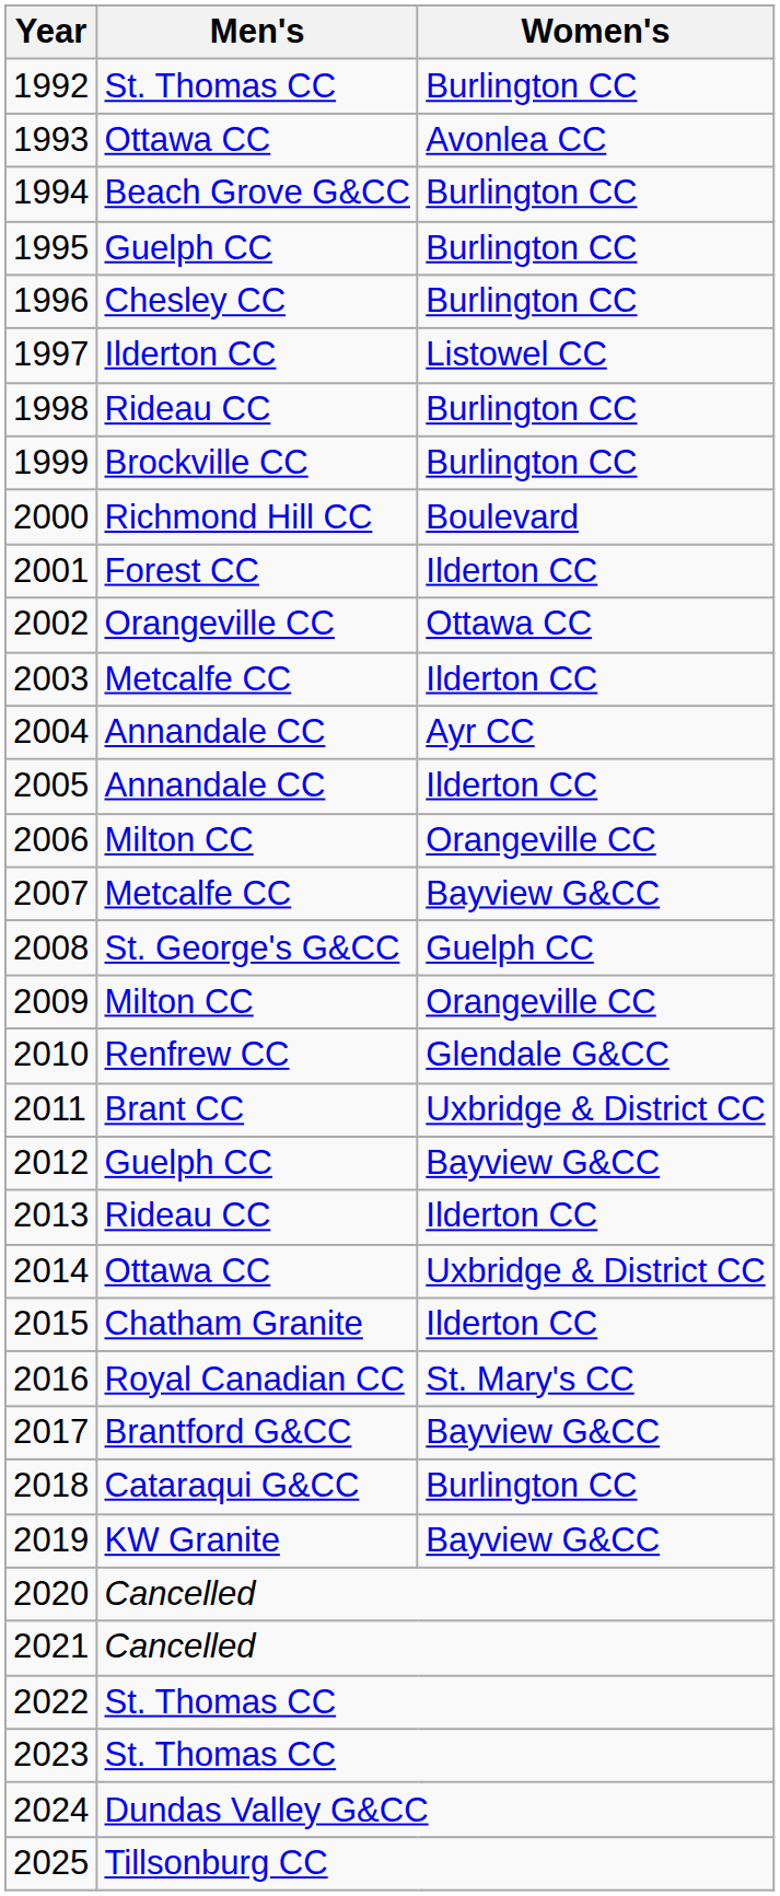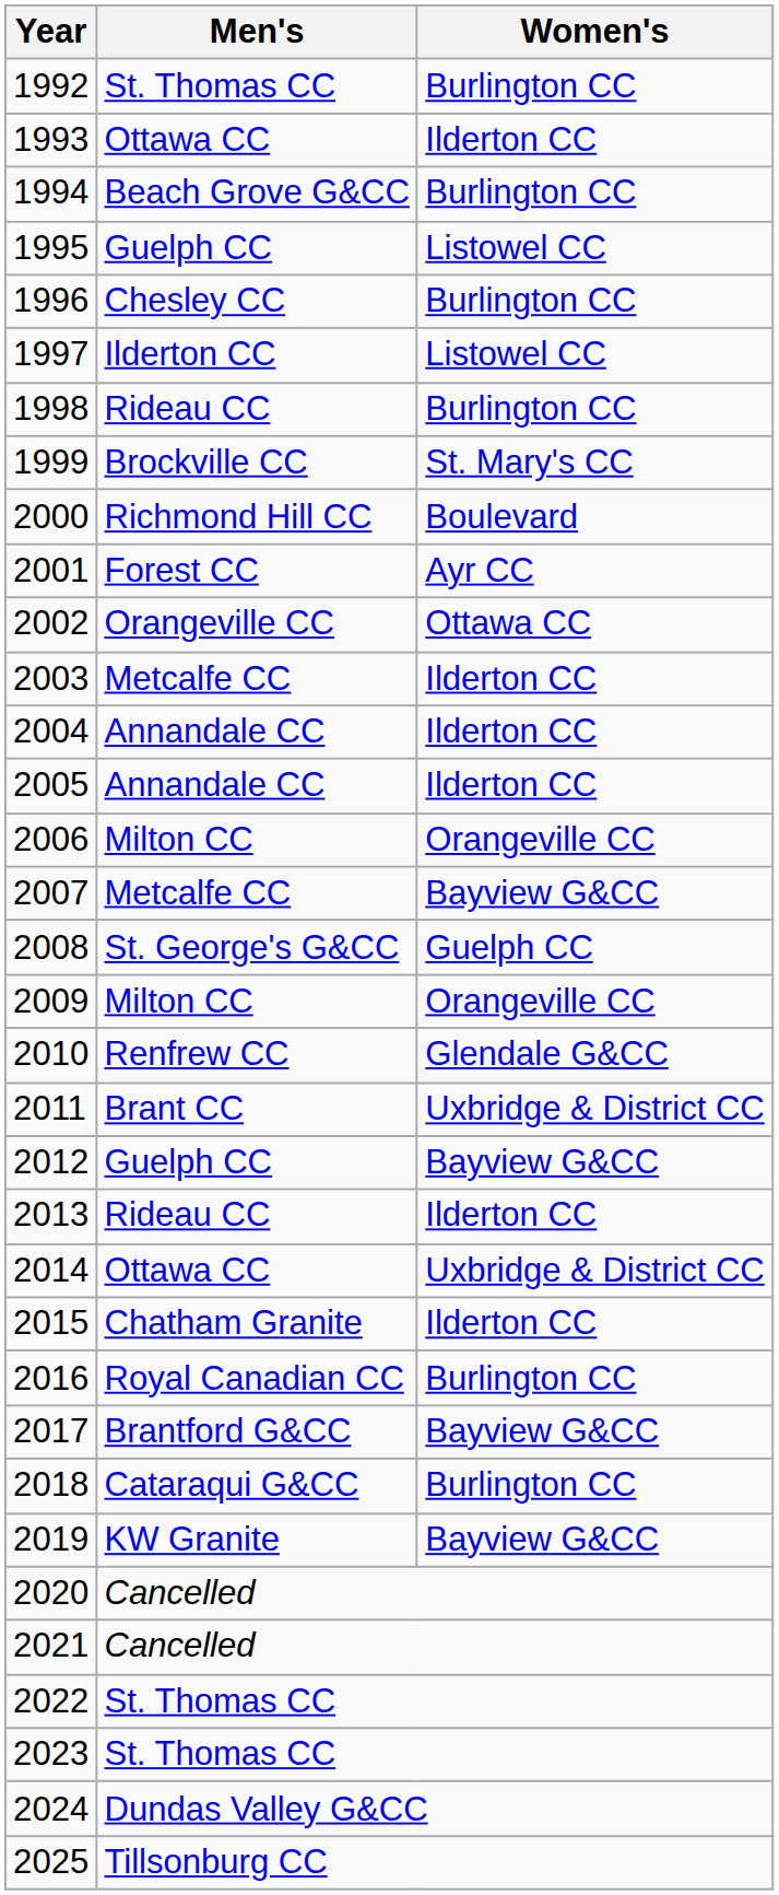 <table class="wikitable">
 <tr>
 <th>Year</th>
 <th>Men's</th>
 <th>Women's</th>
 </tr>
 <tr>
 <td>1992</td>
 <td><a href='#'>St. Thomas CC</a></td>
 <td><a href='#'>Burlington CC</a></td>
 </tr>
 <tr>
 <td>1993</td>
 <td><a href='#'>Ottawa CC</a></td>
-<td><a href='#'>Avonlea CC</a></td>
+<td><a href='#'>Ilderton CC</a></td>
 </tr>
 <tr>
 <td>1994</td>
 <td><a href='#'>Beach Grove G&CC</a></td>
 <td><a href='#'>Burlington CC</a></td>
 </tr>
 <tr>
 <td>1995</td>
 <td><a href='#'>Guelph CC</a></td>
-<td><a href='#'>Burlington CC</a></td>
+<td><a href='#'>Listowel CC</a></td>
 </tr>
 <tr>
 <td>1996</td>
 <td><a href='#'>Chesley CC</a></td>
 <td><a href='#'>Burlington CC</a></td>
 </tr>
 <tr>
 <td>1997</td>
 <td><a href='#'>Ilderton CC</a></td>
 <td><a href='#'>Listowel CC</a></td>
 </tr>
 <tr>
 <td>1998</td>
 <td><a href='#'>Rideau CC</a></td>
 <td><a href='#'>Burlington CC</a></td>
 </tr>
 <tr>
 <td>1999</td>
 <td><a href='#'>Brockville CC</a></td>
-<td><a href='#'>Burlington CC</a></td>
+<td><a href='#'>St. Mary's CC</a></td>
 </tr>
 <tr>
 <td>2000</td>
 <td><a href='#'>Richmond Hill CC</a></td>
 <td><a href='#'>Boulevard</a></td>
 </tr>
 <tr>
 <td>2001</td>
 <td><a href='#'>Forest CC</a></td>
-<td><a href='#'>Ilderton CC</a></td>
+<td><a href='#'>Ayr CC</a></td>
 </tr>
 <tr>
 <td>2002</td>
 <td><a href='#'>Orangeville CC</a></td>
 <td><a href='#'>Ottawa CC</a></td>
 </tr>
 <tr>
 <td>2003</td>
 <td><a href='#'>Metcalfe CC</a></td>
 <td><a href='#'>Ilderton CC</a></td>
 </tr>
 <tr>
 <td>2004</td>
 <td><a href='#'>Annandale CC</a></td>
-<td><a href='#'>Ayr CC</a></td>
+<td><a href='#'>Ilderton CC</a></td>
 </tr>
 <tr>
 <td>2005</td>
 <td><a href='#'>Annandale CC</a></td>
 <td><a href='#'>Ilderton CC</a></td>
 </tr>
 <tr>
 <td>2006</td>
 <td><a href='#'>Milton CC</a></td>
 <td><a href='#'>Orangeville CC</a></td>
 </tr>
 <tr>
 <td>2007</td>
 <td><a href='#'>Metcalfe CC</a></td>
 <td><a href='#'>Bayview G&CC</a></td>
 </tr>
 <tr>
 <td>2008</td>
 <td><a href='#'>St. George's G&CC</a></td>
 <td><a href='#'>Guelph CC</a></td>
 </tr>
 <tr>
 <td>2009</td>
 <td><a href='#'>Milton CC</a></td>
 <td><a href='#'>Orangeville CC</a></td>
 </tr>
 <tr>
 <td>2010</td>
 <td><a href='#'>Renfrew CC</a></td>
 <td><a href='#'>Glendale G&CC</a></td>
 </tr>
 <tr>
 <td>2011</td>
 <td><a href='#'>Brant CC</a></td>
 <td><a href='#'>Uxbridge & District CC</a></td>
 </tr>
 <tr>
 <td>2012</td>
 <td><a href='#'>Guelph CC</a></td>
 <td><a href='#'>Bayview G&CC</a></td>
 </tr>
 <tr>
 <td>2013</td>
 <td><a href='#'>Rideau CC</a></td>
 <td><a href='#'>Ilderton CC</a></td>
 </tr>
 <tr>
 <td>2014</td>
 <td><a href='#'>Ottawa CC</a></td>
 <td><a href='#'>Uxbridge & District CC</a></td>
 </tr>
 <tr>
 <td>2015</td>
 <td><a href='#'>Chatham Granite</a></td>
 <td><a href='#'>Ilderton CC</a></td>
 </tr>
 <tr>
 <td>2016</td>
 <td><a href='#'>Royal Canadian CC</a></td>
-<td><a href='#'>St. Mary's CC</a></td>
+<td><a href='#'>Burlington CC</a></td>
 </tr>
 <tr>
 <td>2017</td>
 <td><a href='#'>Brantford G&CC</a></td>
 <td><a href='#'>Bayview G&CC</a></td>
 </tr>
 <tr>
 <td>2018</td>
 <td><a href='#'>Cataraqui G&CC</a></td>
 <td><a href='#'>Burlington CC</a></td>
 </tr>
 <tr>
 <td>2019</td>
 <td><a href='#'>KW Granite</a></td>
 <td><a href='#'>Bayview G&CC</a></td>
 </tr>
 <tr>
 <td>2020</td>
 <td colspan="2"><em>Cancelled</em></td>
 </tr>
 <tr>
 <td>2021</td>
 <td colspan="2"><em>Cancelled</em></td>
 </tr>
 <tr>
 <td>2022</td>
 <td colspan="2"><a href='#'>St. Thomas CC</a></td>
 </tr>
 <tr>
 <td>2023</td>
 <td colspan="2"><a href='#'>St. Thomas CC</a></td>
 </tr>
 <tr>
 <td>2024</td>
 <td colspan="2"><a href='#'>Dundas Valley G&CC</a></td>
 </tr>
 <tr>
 <td>2025</td>
 <td colspan="2"><a href='#'>Tillsonburg CC</a></td>
 </tr>
 </table>
